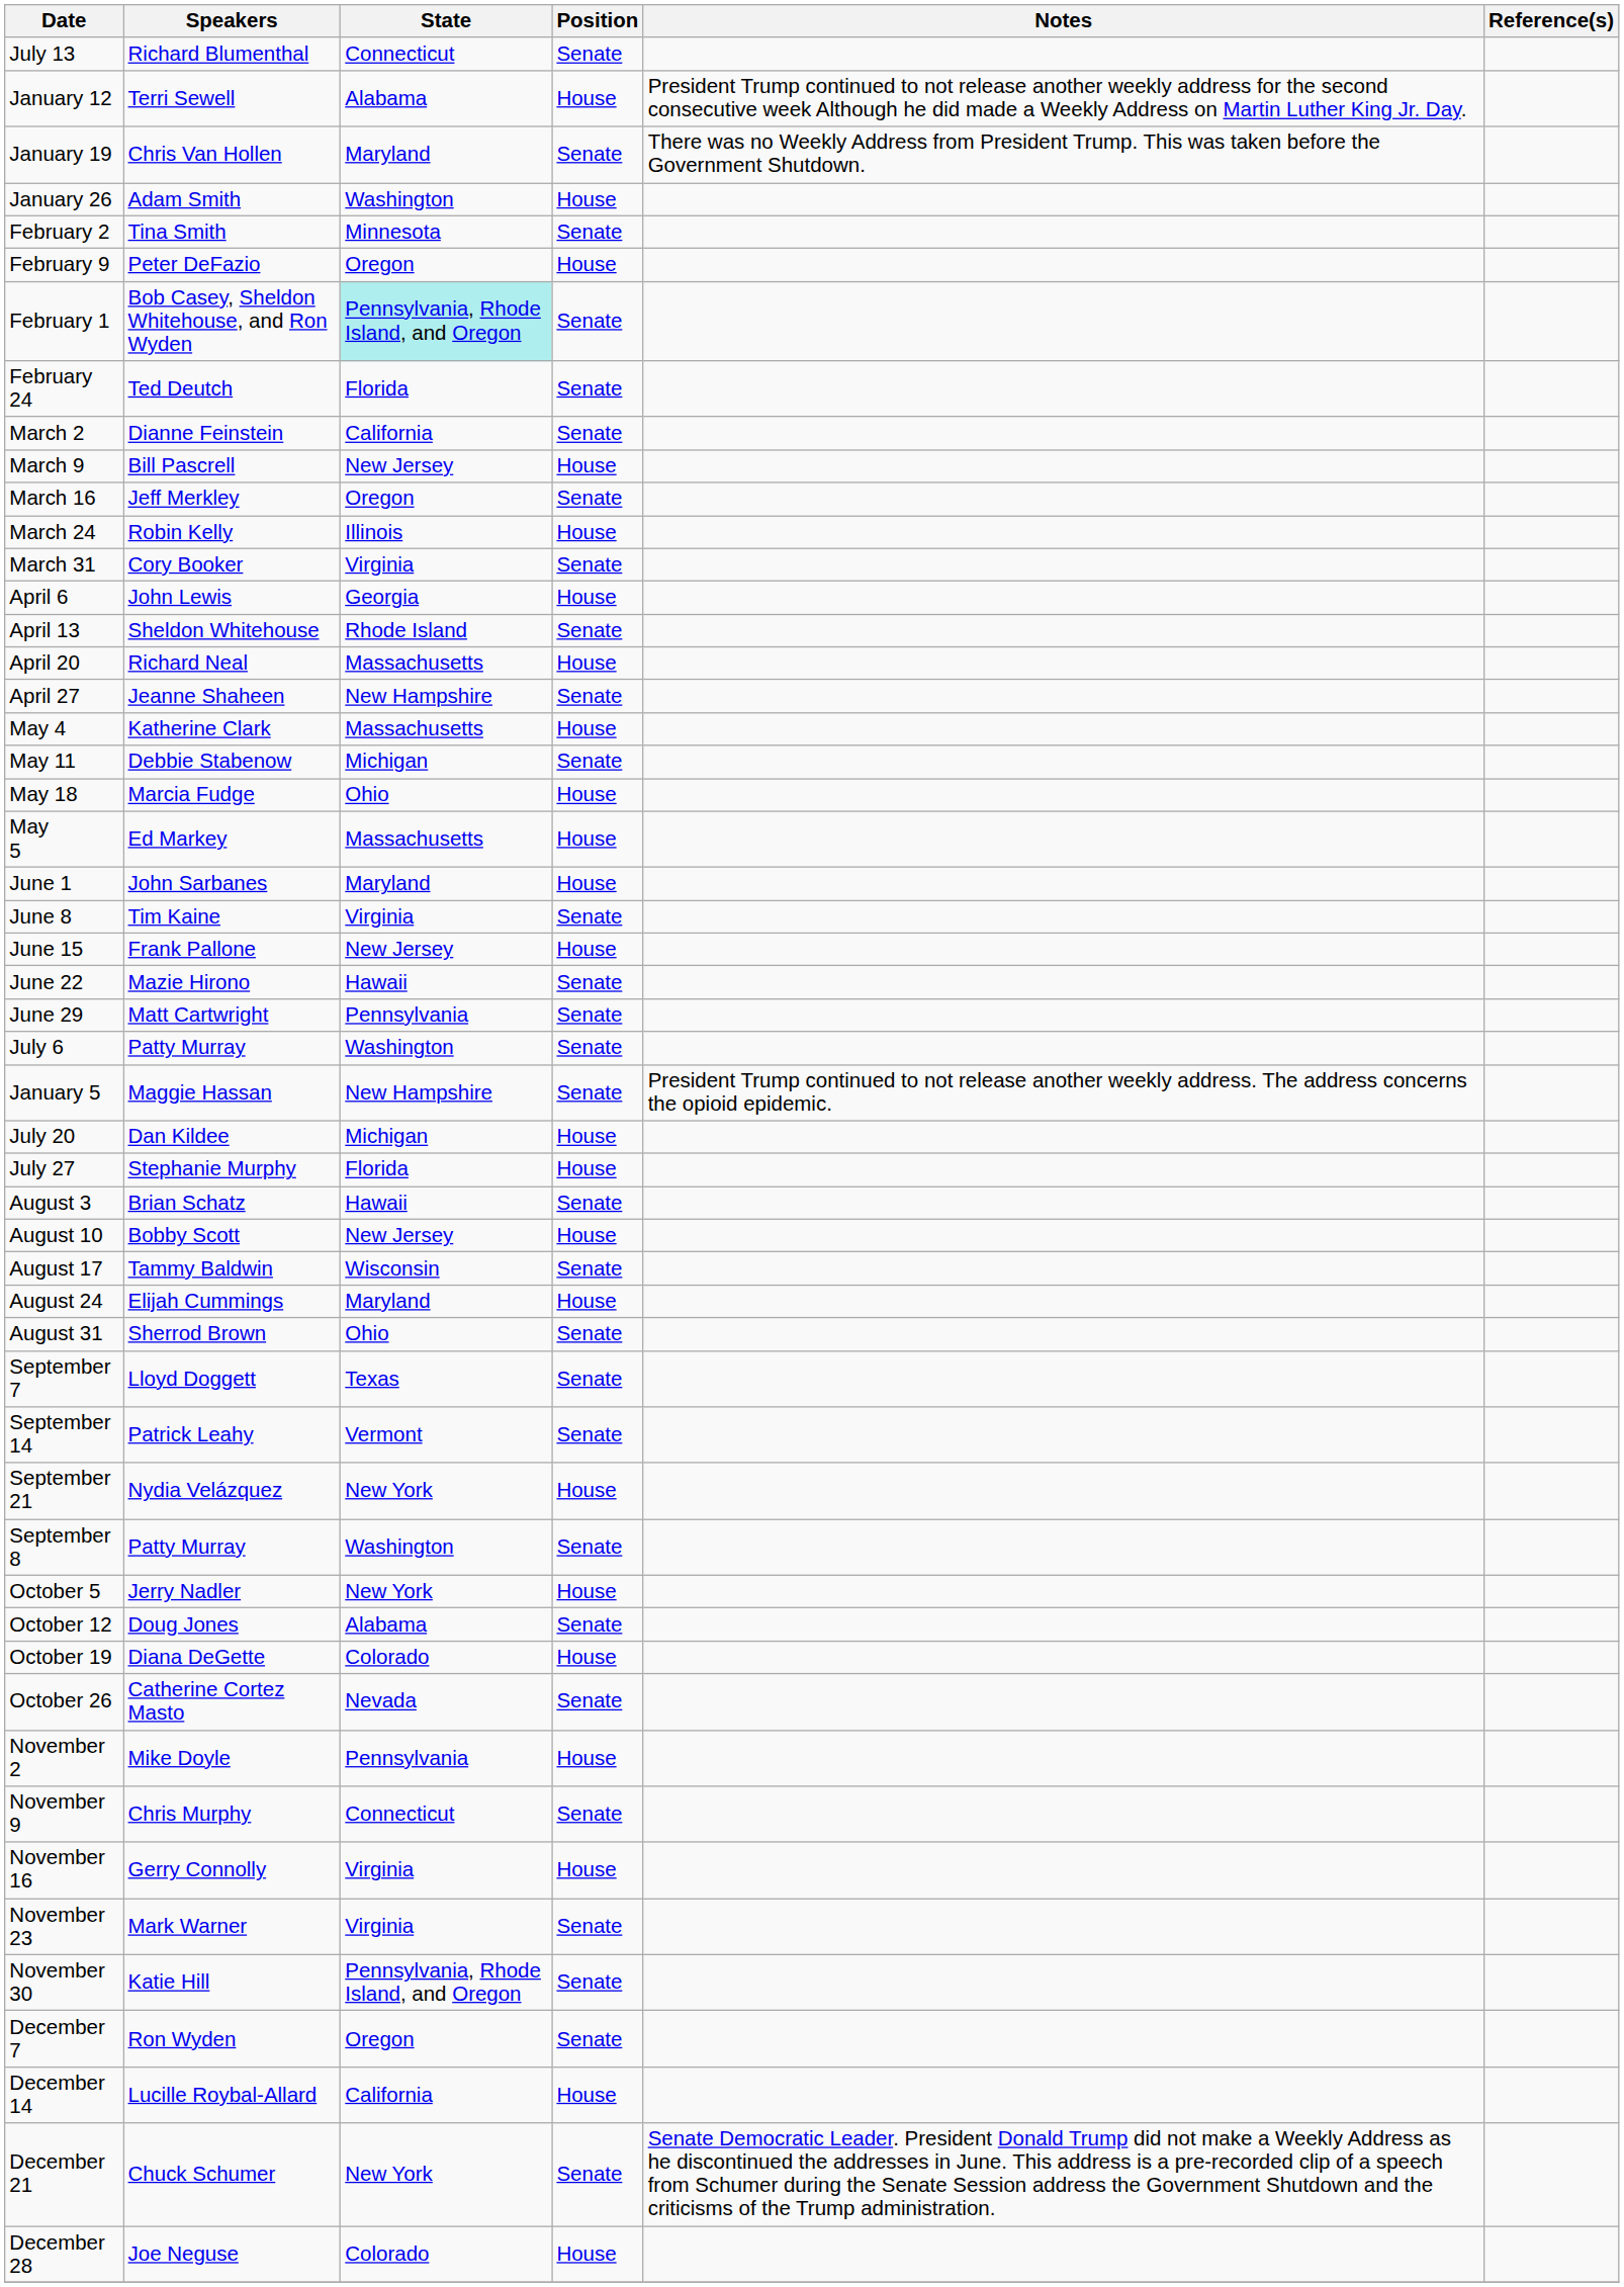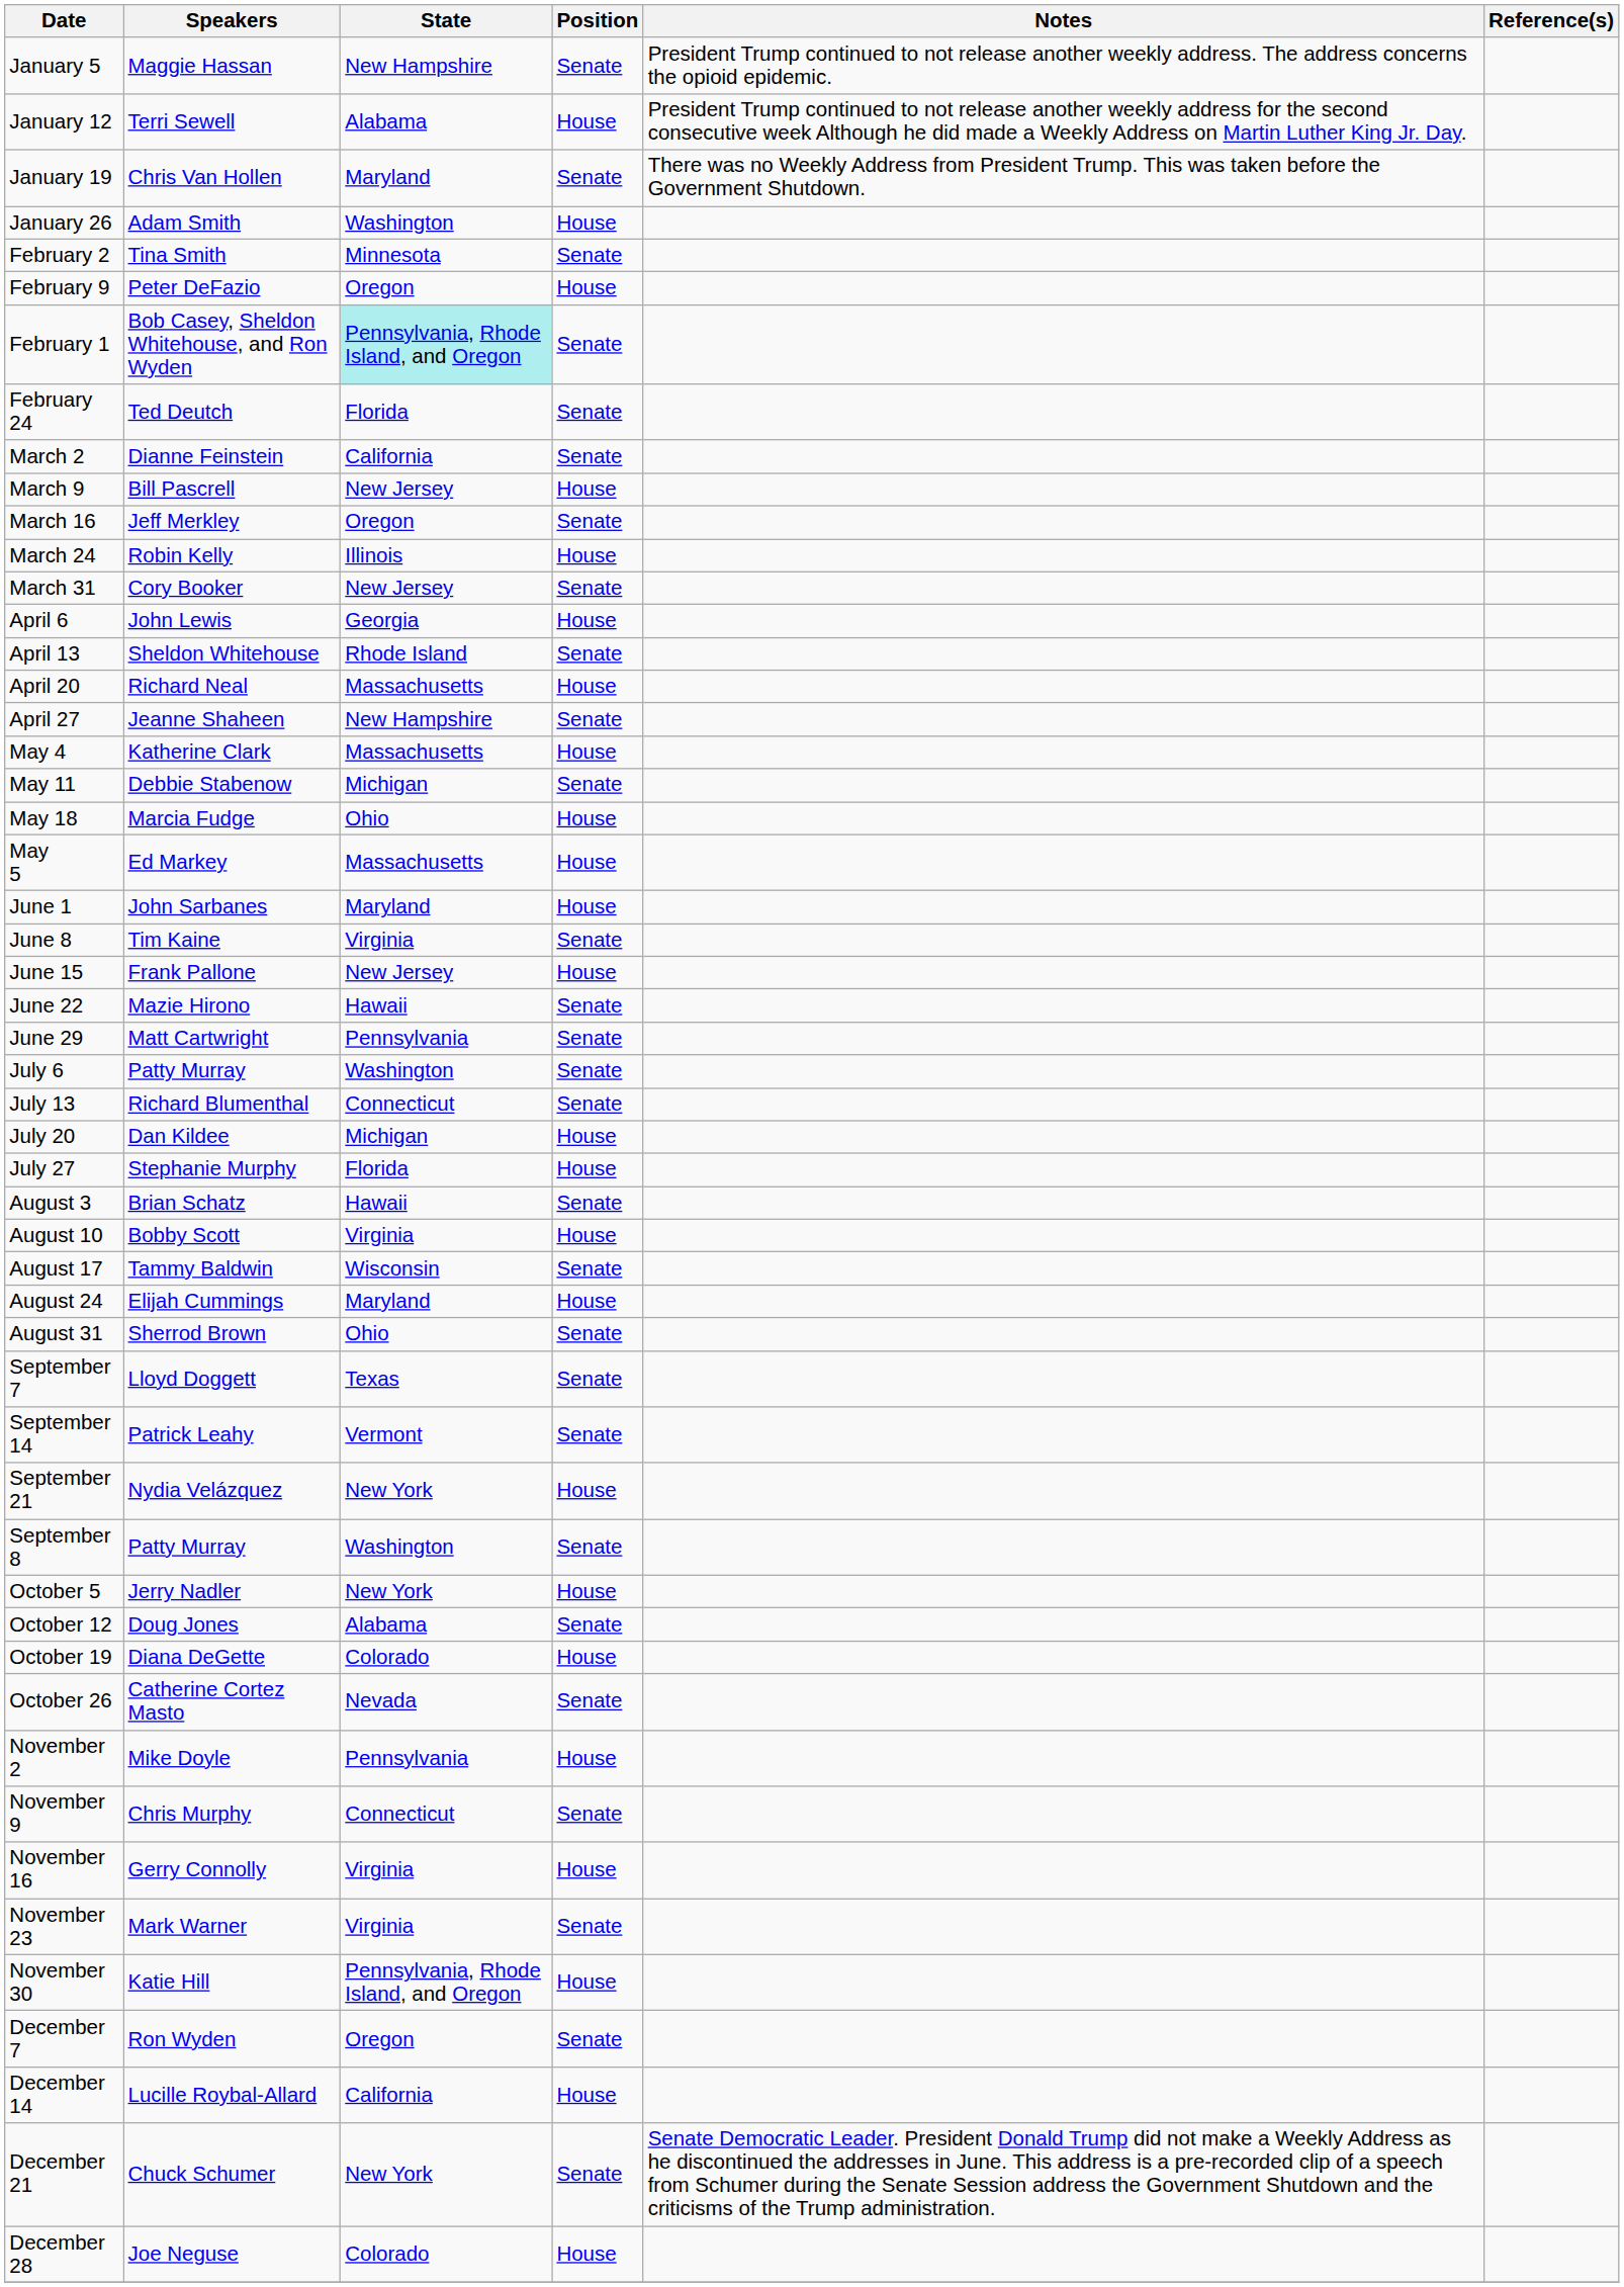 <table class="wikitable sortable mw-collapsible mw-collapsed">
 <tr>
 <th style="text-align: center;">Date</th>
 <th style="text-align: center;">Speakers</th>
 <th style="text-align: center;">State</th>
 <th style="text-align: center;">Position</th>
 <th style="text-align: center;">Notes</th>
 <th style="text-align: center;">Reference(s)</th>
 </tr>
 <tr>
-<td>July 13</td>
-<td><a href='#'>Richard Blumenthal</a></td>
-<td><a href='#'>Connecticut</a></td>
+<td>January 5</td>
+<td><a href='#'>Maggie Hassan</a></td>
+<td><a href='#'>New Hampshire</a></td>
 <td><a href='#'>Senate</a></td>
-<td></td>
+<td>President Trump continued to not release another weekly address. The address concerns the opioid epidemic.</td>
 <td></td>
 </tr>
 <tr>
 <td>January 12</td>
 <td><a href='#'>Terri Sewell</a></td>
 <td><a href='#'>Alabama</a></td>
 <td><a href='#'>House</a></td>
 <td>President Trump continued to not release another weekly address for the second consecutive week Although he did made a Weekly Address on <a href='#'>Martin Luther King Jr. Day</a>.</td>
 <td></td>
 </tr>
 <tr>
 <td>January 19</td>
 <td><a href='#'>Chris Van Hollen</a></td>
 <td><a href='#'>Maryland</a></td>
 <td><a href='#'>Senate</a></td>
 <td>There was no Weekly Address from President Trump. This was taken before the Government Shutdown.</td>
 <td></td>
 </tr>
 <tr>
 <td>January 26</td>
 <td><a href='#'>Adam Smith</a></td>
 <td><a href='#'>Washington</a></td>
 <td><a href='#'>House</a></td>
 <td></td>
 <td></td>
 </tr>
 <tr>
 <td>February 2</td>
 <td><a href='#'>Tina Smith</a></td>
 <td><a href='#'>Minnesota</a></td>
 <td><a href='#'>Senate</a></td>
 <td></td>
 <td></td>
 </tr>
 <tr>
 <td>February 9</td>
 <td><a href='#'>Peter DeFazio</a></td>
 <td><a href='#'>Oregon</a></td>
 <td><a href='#'>House</a></td>
 <td></td>
 <td></td>
 </tr>
 <tr>
 <td>February 1</td>
 <td><a href='#'>Bob Casey</a>, <a href='#'>Sheldon Whitehouse</a>, and <a href='#'>Ron Wyden</a></td>
 <td style="background: paleturquoise;"><a href='#'>Pennsylvania</a>, <a href='#'>Rhode Island</a>, and <a href='#'>Oregon</a></td>
 <td><a href='#'>Senate</a></td>
 <td></td>
 <td></td>
 </tr>
 <tr>
 <td>February 24</td>
 <td><a href='#'>Ted Deutch</a></td>
 <td><a href='#'>Florida</a></td>
 <td><a href='#'>Senate</a></td>
 <td></td>
 <td></td>
 </tr>
 <tr>
 <td>March 2</td>
 <td><a href='#'>Dianne Feinstein</a></td>
 <td><a href='#'>California</a></td>
 <td><a href='#'>Senate</a></td>
 <td></td>
 <td></td>
 </tr>
 <tr>
 <td>March 9</td>
 <td><a href='#'>Bill Pascrell</a></td>
 <td><a href='#'>New Jersey</a></td>
 <td><a href='#'>House</a></td>
 <td></td>
 <td></td>
 </tr>
 <tr>
 <td>March 16</td>
 <td><a href='#'>Jeff Merkley</a></td>
 <td><a href='#'>Oregon</a></td>
 <td><a href='#'>Senate</a></td>
 <td></td>
 <td></td>
 </tr>
 <tr>
 <td>March 24</td>
 <td><a href='#'>Robin Kelly</a></td>
 <td><a href='#'>Illinois</a></td>
 <td><a href='#'>House</a></td>
 <td></td>
 <td></td>
 </tr>
 <tr>
 <td>March 31</td>
 <td><a href='#'>Cory Booker</a></td>
-<td><a href='#'>Virginia</a></td>
+<td><a href='#'>New Jersey</a></td>
 <td><a href='#'>Senate</a></td>
 <td></td>
 <td></td>
 </tr>
 <tr>
 <td>April 6</td>
 <td><a href='#'>John Lewis</a></td>
 <td><a href='#'>Georgia</a></td>
 <td><a href='#'>House</a></td>
 <td></td>
 <td></td>
 </tr>
 <tr>
 <td>April 13</td>
 <td><a href='#'>Sheldon Whitehouse</a></td>
 <td><a href='#'>Rhode Island</a></td>
 <td><a href='#'>Senate</a></td>
 <td></td>
 <td></td>
 </tr>
 <tr>
 <td>April 20</td>
 <td><a href='#'>Richard Neal</a></td>
 <td><a href='#'>Massachusetts</a></td>
 <td><a href='#'>House</a></td>
 <td></td>
 <td></td>
 </tr>
 <tr>
 <td>April 27</td>
 <td><a href='#'>Jeanne Shaheen</a></td>
 <td><a href='#'>New Hampshire</a></td>
 <td><a href='#'>Senate</a></td>
 <td></td>
 <td></td>
 </tr>
 <tr>
 <td>May 4</td>
 <td><a href='#'>Katherine Clark</a></td>
 <td><a href='#'>Massachusetts</a></td>
 <td><a href='#'>House</a></td>
 <td></td>
 <td></td>
 </tr>
 <tr>
 <td>May 11</td>
 <td><a href='#'>Debbie Stabenow</a></td>
 <td><a href='#'>Michigan</a></td>
 <td><a href='#'>Senate</a></td>
 <td></td>
 <td></td>
 </tr>
 <tr>
 <td>May 18</td>
 <td><a href='#'>Marcia Fudge</a></td>
 <td><a href='#'>Ohio</a></td>
 <td><a href='#'>House</a></td>
 <td></td>
 <td></td>
 </tr>
 <tr>
 <td>May<br>5</td>
 <td><a href='#'>Ed Markey</a></td>
 <td><a href='#'>Massachusetts</a></td>
 <td><a href='#'>House</a></td>
 <td></td>
 <td></td>
 </tr>
 <tr>
 <td>June 1</td>
 <td><a href='#'>John Sarbanes</a></td>
 <td><a href='#'>Maryland</a></td>
 <td><a href='#'>House</a></td>
 <td></td>
 <td></td>
 </tr>
 <tr>
 <td>June 8</td>
 <td><a href='#'>Tim Kaine</a></td>
 <td><a href='#'>Virginia</a></td>
 <td><a href='#'>Senate</a></td>
 <td></td>
 <td></td>
 </tr>
 <tr>
 <td>June 15</td>
 <td><a href='#'>Frank Pallone</a></td>
 <td><a href='#'>New Jersey</a></td>
 <td><a href='#'>House</a></td>
 <td></td>
 <td></td>
 </tr>
 <tr>
 <td>June 22</td>
 <td><a href='#'>Mazie Hirono</a></td>
 <td><a href='#'>Hawaii</a></td>
 <td><a href='#'>Senate</a></td>
 <td></td>
 <td></td>
 </tr>
 <tr>
 <td>June 29</td>
 <td><a href='#'>Matt Cartwright</a></td>
 <td><a href='#'>Pennsylvania</a></td>
 <td><a href='#'>Senate</a></td>
 <td></td>
 <td></td>
 </tr>
 <tr>
 <td>July 6</td>
 <td><a href='#'>Patty Murray</a></td>
 <td><a href='#'>Washington</a></td>
 <td><a href='#'>Senate</a></td>
 <td></td>
 <td></td>
 </tr>
 <tr>
-<td>January 5</td>
-<td><a href='#'>Maggie Hassan</a></td>
-<td><a href='#'>New Hampshire</a></td>
+<td>July 13</td>
+<td><a href='#'>Richard Blumenthal</a></td>
+<td><a href='#'>Connecticut</a></td>
 <td><a href='#'>Senate</a></td>
-<td>President Trump continued to not release another weekly address. The address concerns the opioid epidemic.</td>
+<td></td>
 <td></td>
 </tr>
 <tr>
 <td>July 20</td>
 <td><a href='#'>Dan Kildee</a></td>
 <td><a href='#'>Michigan</a></td>
 <td><a href='#'>House</a></td>
 <td></td>
 <td></td>
 </tr>
 <tr>
 <td>July 27</td>
 <td><a href='#'>Stephanie Murphy</a></td>
 <td><a href='#'>Florida</a></td>
 <td><a href='#'>House</a></td>
 <td></td>
 <td></td>
 </tr>
 <tr>
 <td>August 3</td>
 <td><a href='#'>Brian Schatz</a></td>
 <td><a href='#'>Hawaii</a></td>
 <td><a href='#'>Senate</a></td>
 <td></td>
 <td></td>
 </tr>
 <tr>
 <td>August 10</td>
 <td><a href='#'>Bobby Scott</a></td>
-<td><a href='#'>New Jersey</a></td>
+<td><a href='#'>Virginia</a></td>
 <td><a href='#'>House</a></td>
 <td></td>
 <td></td>
 </tr>
 <tr>
 <td>August 17</td>
 <td><a href='#'>Tammy Baldwin</a></td>
 <td><a href='#'>Wisconsin</a></td>
 <td><a href='#'>Senate</a></td>
 <td></td>
 <td></td>
 </tr>
 <tr>
 <td>August 24</td>
 <td><a href='#'>Elijah Cummings</a></td>
 <td><a href='#'>Maryland</a></td>
 <td><a href='#'>House</a></td>
 <td></td>
 <td></td>
 </tr>
 <tr>
 <td>August 31</td>
 <td><a href='#'>Sherrod Brown</a></td>
 <td><a href='#'>Ohio</a></td>
 <td><a href='#'>Senate</a></td>
 <td></td>
 <td></td>
 </tr>
 <tr>
 <td>September 7</td>
 <td><a href='#'>Lloyd Doggett</a></td>
 <td><a href='#'>Texas</a></td>
 <td><a href='#'>Senate</a></td>
 <td></td>
 <td></td>
 </tr>
 <tr>
 <td>September 14</td>
 <td><a href='#'>Patrick Leahy</a></td>
 <td><a href='#'>Vermont</a></td>
 <td><a href='#'>Senate</a></td>
 <td></td>
 <td></td>
 </tr>
 <tr>
 <td>September 21</td>
 <td><a href='#'>Nydia Velázquez</a></td>
 <td><a href='#'>New York</a></td>
 <td><a href='#'>House</a></td>
 <td></td>
 <td></td>
 </tr>
 <tr>
 <td>September<br>8</td>
 <td><a href='#'>Patty Murray</a></td>
 <td><a href='#'>Washington</a></td>
 <td><a href='#'>Senate</a></td>
 <td></td>
 <td></td>
 </tr>
 <tr>
 <td>October 5</td>
 <td><a href='#'>Jerry Nadler</a></td>
 <td><a href='#'>New York</a></td>
 <td><a href='#'>House</a></td>
 <td></td>
 <td></td>
 </tr>
 <tr>
 <td>October 12</td>
 <td><a href='#'>Doug Jones</a></td>
 <td><a href='#'>Alabama</a></td>
 <td><a href='#'>Senate</a></td>
 <td></td>
 <td></td>
 </tr>
 <tr>
 <td>October 19</td>
 <td><a href='#'>Diana DeGette</a></td>
 <td><a href='#'>Colorado</a></td>
 <td><a href='#'>House</a></td>
 <td></td>
 <td></td>
 </tr>
 <tr>
 <td>October 26</td>
 <td><a href='#'>Catherine Cortez Masto</a></td>
 <td><a href='#'>Nevada</a></td>
 <td><a href='#'>Senate</a></td>
 <td></td>
 <td></td>
 </tr>
 <tr>
 <td>November 2</td>
 <td><a href='#'>Mike Doyle</a></td>
 <td><a href='#'>Pennsylvania</a></td>
 <td><a href='#'>House</a></td>
 <td></td>
 <td></td>
 </tr>
 <tr>
 <td>November 9</td>
 <td><a href='#'>Chris Murphy</a></td>
 <td><a href='#'>Connecticut</a></td>
 <td><a href='#'>Senate</a></td>
 <td></td>
 <td></td>
 </tr>
 <tr>
 <td>November 16</td>
 <td><a href='#'>Gerry Connolly</a></td>
 <td><a href='#'>Virginia</a></td>
 <td><a href='#'>House</a></td>
 <td></td>
 <td></td>
 </tr>
 <tr>
 <td>November 23</td>
 <td><a href='#'>Mark Warner</a></td>
 <td><a href='#'>Virginia</a></td>
 <td><a href='#'>Senate</a></td>
 <td></td>
 <td></td>
 </tr>
 <tr>
 <td>November 30</td>
 <td><a href='#'>Katie Hill</a></td>
 <td><a href='#'>Pennsylvania</a>, <a href='#'>Rhode Island</a>, and <a href='#'>Oregon</a></td>
-<td><a href='#'>Senate</a></td>
+<td><a href='#'>House</a></td>
 <td></td>
 <td></td>
 </tr>
 <tr>
 <td>December 7</td>
 <td><a href='#'>Ron Wyden</a></td>
 <td><a href='#'>Oregon</a></td>
 <td><a href='#'>Senate</a></td>
 <td></td>
 <td></td>
 </tr>
 <tr>
 <td>December 14</td>
 <td><a href='#'>Lucille Roybal-Allard</a></td>
 <td><a href='#'>California</a></td>
 <td><a href='#'>House</a></td>
 <td></td>
 <td></td>
 </tr>
 <tr>
 <td>December 21</td>
 <td><a href='#'>Chuck Schumer</a></td>
 <td><a href='#'>New York</a></td>
 <td><a href='#'>Senate</a></td>
 <td><a href='#'>Senate Democratic Leader</a>. President <a href='#'>Donald Trump</a> did not make a Weekly Address as he discontinued the addresses in June. This address is a pre-recorded clip of a speech from Schumer during the Senate Session address the Government Shutdown and the criticisms of the Trump administration.</td>
 <td></td>
 </tr>
 <tr>
 <td>December 28</td>
 <td><a href='#'>Joe Neguse</a></td>
 <td><a href='#'>Colorado</a></td>
 <td><a href='#'>House</a></td>
 <td></td>
 <td></td>
 </tr>
 <tr>
 </tr>
 </table>
